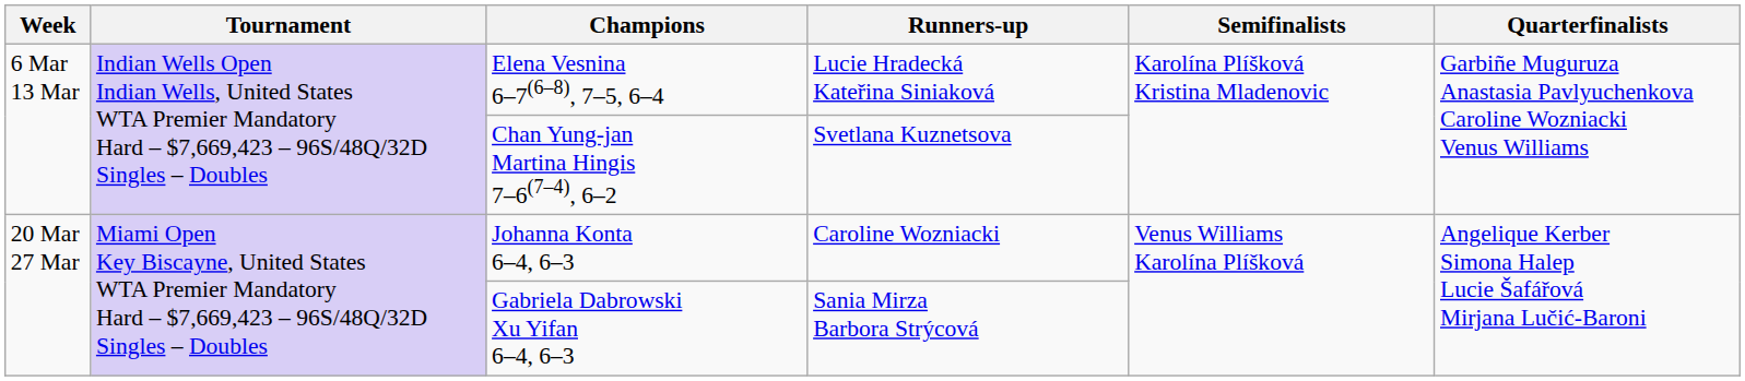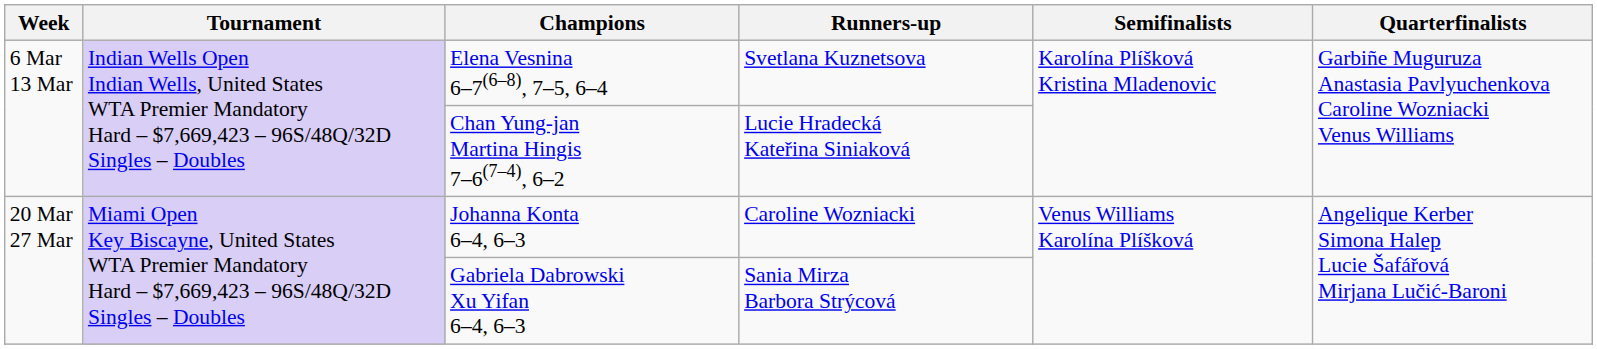 <table class=wikitable style=font-size:95%>
 <tr>
 <th style="width:48px;">Week</th>
 <th style="width:248px;">Tournament</th>
 <th style="width:200px;">Champions</th>
 <th style="width:200px;">Runners-up</th>
 <th style="width:190px;">Semifinalists</th>
 <th style="width:190px;">Quarterfinalists</th>
 </tr>
 <tr valign=top>
 <td rowspan=2>6 Mar <br>13 Mar</td>
 <td style="background:#d8cef6;" rowspan="2"><a href='#'>Indian Wells Open</a><br> <a href='#'>Indian Wells</a>, United States<br>WTA Premier Mandatory<br>Hard – $7,669,423 – 96S/48Q/32D<br><a href='#'>Singles</a> – <a href='#'>Doubles</a></td>
 <td> <a href='#'>Elena Vesnina</a><br> 6–7<sup>(6–8)</sup>, 7–5, 6–4</td>
-<td> <a href='#'>Lucie Hradecká</a> <br>  <a href='#'>Kateřina Siniaková</a></td>
+<td> <a href='#'>Svetlana Kuznetsova</a></td>
 <td rowspan=2> <a href='#'>Karolína Plíšková</a> <br>  <a href='#'>Kristina Mladenovic</a></td>
 <td rowspan=2> <a href='#'>Garbiñe Muguruza</a> <br> <a href='#'>Anastasia Pavlyuchenkova</a> <br> <a href='#'>Caroline Wozniacki</a> <br>  <a href='#'>Venus Williams</a></td>
 </tr>
 <tr valign=top>
 <td> <a href='#'>Chan Yung-jan</a> <br>  <a href='#'>Martina Hingis</a><br> 7–6<sup>(7–4)</sup>, 6–2</td>
-<td> <a href='#'>Svetlana Kuznetsova</a></td>
+<td> <a href='#'>Lucie Hradecká</a> <br>  <a href='#'>Kateřina Siniaková</a></td>
 </tr>
 <tr valign=top>
 <td rowspan=2>20 Mar<br>27 Mar</td>
 <td style="background:#d8cef6;" rowspan="2"><a href='#'>Miami Open</a><br> <a href='#'>Key Biscayne</a>, United States<br>WTA Premier Mandatory<br>Hard – $7,669,423 – 96S/48Q/32D<br><a href='#'>Singles</a> – <a href='#'>Doubles</a></td>
 <td> <a href='#'>Johanna Konta</a><br> 6–4, 6–3</td>
 <td> <a href='#'>Caroline Wozniacki</a></td>
 <td rowspan="2"> <a href='#'>Venus Williams</a> <br>  <a href='#'>Karolína Plíšková</a></td>
 <td rowspan=2> <a href='#'>Angelique Kerber</a> <br> <a href='#'>Simona Halep</a> <br> <a href='#'>Lucie Šafářová</a> <br>  <a href='#'>Mirjana Lučić-Baroni</a></td>
 </tr>
 <tr valign=top>
 <td> <a href='#'>Gabriela Dabrowski</a> <br>  <a href='#'>Xu Yifan</a><br> 6–4, 6–3</td>
 <td> <a href='#'>Sania Mirza</a> <br>  <a href='#'>Barbora Strýcová</a></td>
 </tr>
 </table>
